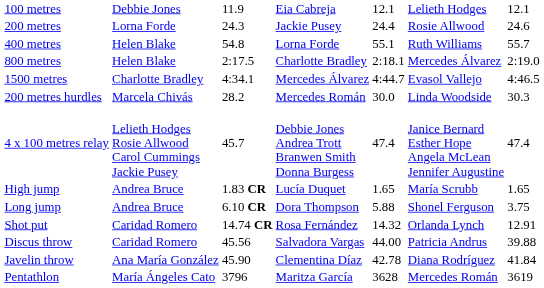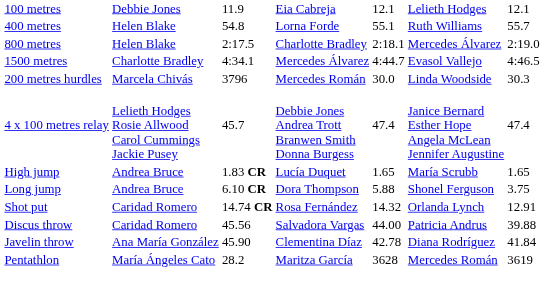 <table>
 <tr>
 <td><a href='#'>100 metres</a></td>
 <td><a href='#'>Debbie Jones</a><br> </td>
 <td>11.9</td>
 <td><a href='#'>Eia Cabreja</a><br> </td>
 <td>12.1</td>
 <td><a href='#'>Lelieth Hodges</a><br> </td>
 <td>12.1</td>
-</tr>
-<tr>
-<td><a href='#'>200 metres</a></td>
-<td><a href='#'>Lorna Forde</a><br> </td>
-<td>24.3</td>
-<td><a href='#'>Jackie Pusey</a><br> </td>
-<td>24.4</td>
-<td><a href='#'>Rosie Allwood</a><br> </td>
-<td>24.6</td>
 </tr>
 <tr>
 <td><a href='#'>400 metres</a></td>
 <td><a href='#'>Helen Blake</a><br> </td>
 <td>54.8</td>
 <td><a href='#'>Lorna Forde</a><br> </td>
 <td>55.1</td>
 <td><a href='#'>Ruth Williams</a><br> </td>
 <td>55.7</td>
 </tr>
 <tr>
 <td><a href='#'>800 metres</a></td>
 <td><a href='#'>Helen Blake</a><br> </td>
 <td>2:17.5</td>
 <td><a href='#'>Charlotte Bradley</a><br> </td>
 <td>2:18.1</td>
 <td><a href='#'>Mercedes Álvarez</a><br> </td>
 <td>2:19.0</td>
 </tr>
 <tr>
 <td><a href='#'>1500 metres</a></td>
 <td><a href='#'>Charlotte Bradley</a><br> </td>
 <td>4:34.1</td>
 <td><a href='#'>Mercedes Álvarez</a><br> </td>
 <td>4:44.7</td>
 <td><a href='#'>Evasol Vallejo</a><br> </td>
 <td>4:46.5</td>
 </tr>
 <tr>
 <td><a href='#'>200 metres hurdles</a></td>
 <td><a href='#'>Marcela Chivás</a><br> </td>
-<td>28.2</td>
+<td>3796</td>
 <td><a href='#'>Mercedes Román</a><br> </td>
 <td>30.0</td>
 <td><a href='#'>Linda Woodside</a><br> </td>
 <td>30.3</td>
 </tr>
 <tr>
 <td><a href='#'>4 x 100 metres relay</a></td>
 <td><br><a href='#'>Lelieth Hodges</a><br><a href='#'>Rosie Allwood</a><br><a href='#'>Carol Cummings</a><br><a href='#'>Jackie Pusey</a></td>
 <td>45.7</td>
 <td><br><a href='#'>Debbie Jones</a><br><a href='#'>Andrea Trott</a><br><a href='#'>Branwen Smith</a><br><a href='#'>Donna Burgess</a></td>
 <td>47.4</td>
 <td><br><a href='#'>Janice Bernard</a><br><a href='#'>Esther Hope</a><br><a href='#'>Angela McLean</a><br><a href='#'>Jennifer Augustine</a></td>
 <td>47.4</td>
 </tr>
 <tr>
 <td><a href='#'>High jump</a></td>
 <td><a href='#'>Andrea Bruce</a><br> </td>
 <td>1.83 <strong>CR</strong></td>
 <td><a href='#'>Lucía Duquet</a><br> </td>
 <td>1.65</td>
 <td><a href='#'>María Scrubb</a><br> </td>
 <td>1.65</td>
 </tr>
 <tr>
 <td><a href='#'>Long jump</a></td>
 <td><a href='#'>Andrea Bruce</a><br> </td>
 <td>6.10 <strong>CR</strong></td>
 <td><a href='#'>Dora Thompson</a><br> </td>
 <td>5.88</td>
 <td><a href='#'>Shonel Ferguson</a><br> </td>
 <td>3.75</td>
 </tr>
 <tr>
 <td><a href='#'>Shot put</a></td>
 <td><a href='#'>Caridad Romero</a><br> </td>
 <td>14.74 <strong>CR</strong></td>
 <td><a href='#'>Rosa Fernández</a><br> </td>
 <td>14.32</td>
 <td><a href='#'>Orlanda Lynch</a><br> </td>
 <td>12.91</td>
 </tr>
 <tr>
 <td><a href='#'>Discus throw</a></td>
 <td><a href='#'>Caridad Romero</a><br> </td>
 <td>45.56</td>
 <td><a href='#'>Salvadora Vargas</a><br> </td>
 <td>44.00</td>
 <td><a href='#'>Patricia Andrus</a><br> </td>
 <td>39.88</td>
 </tr>
 <tr>
 <td><a href='#'>Javelin throw</a></td>
 <td><a href='#'>Ana María González</a><br> </td>
 <td>45.90</td>
 <td><a href='#'>Clementina Díaz</a><br> </td>
 <td>42.78</td>
 <td><a href='#'>Diana Rodríguez</a><br> </td>
 <td>41.84</td>
 </tr>
 <tr>
 <td><a href='#'>Pentathlon</a></td>
 <td><a href='#'>María Ángeles Cato</a><br> </td>
-<td>3796</td>
+<td>28.2</td>
 <td><a href='#'>Maritza García</a><br> </td>
 <td>3628</td>
 <td><a href='#'>Mercedes Román</a><br> </td>
 <td>3619</td>
 </tr>
 </table>
